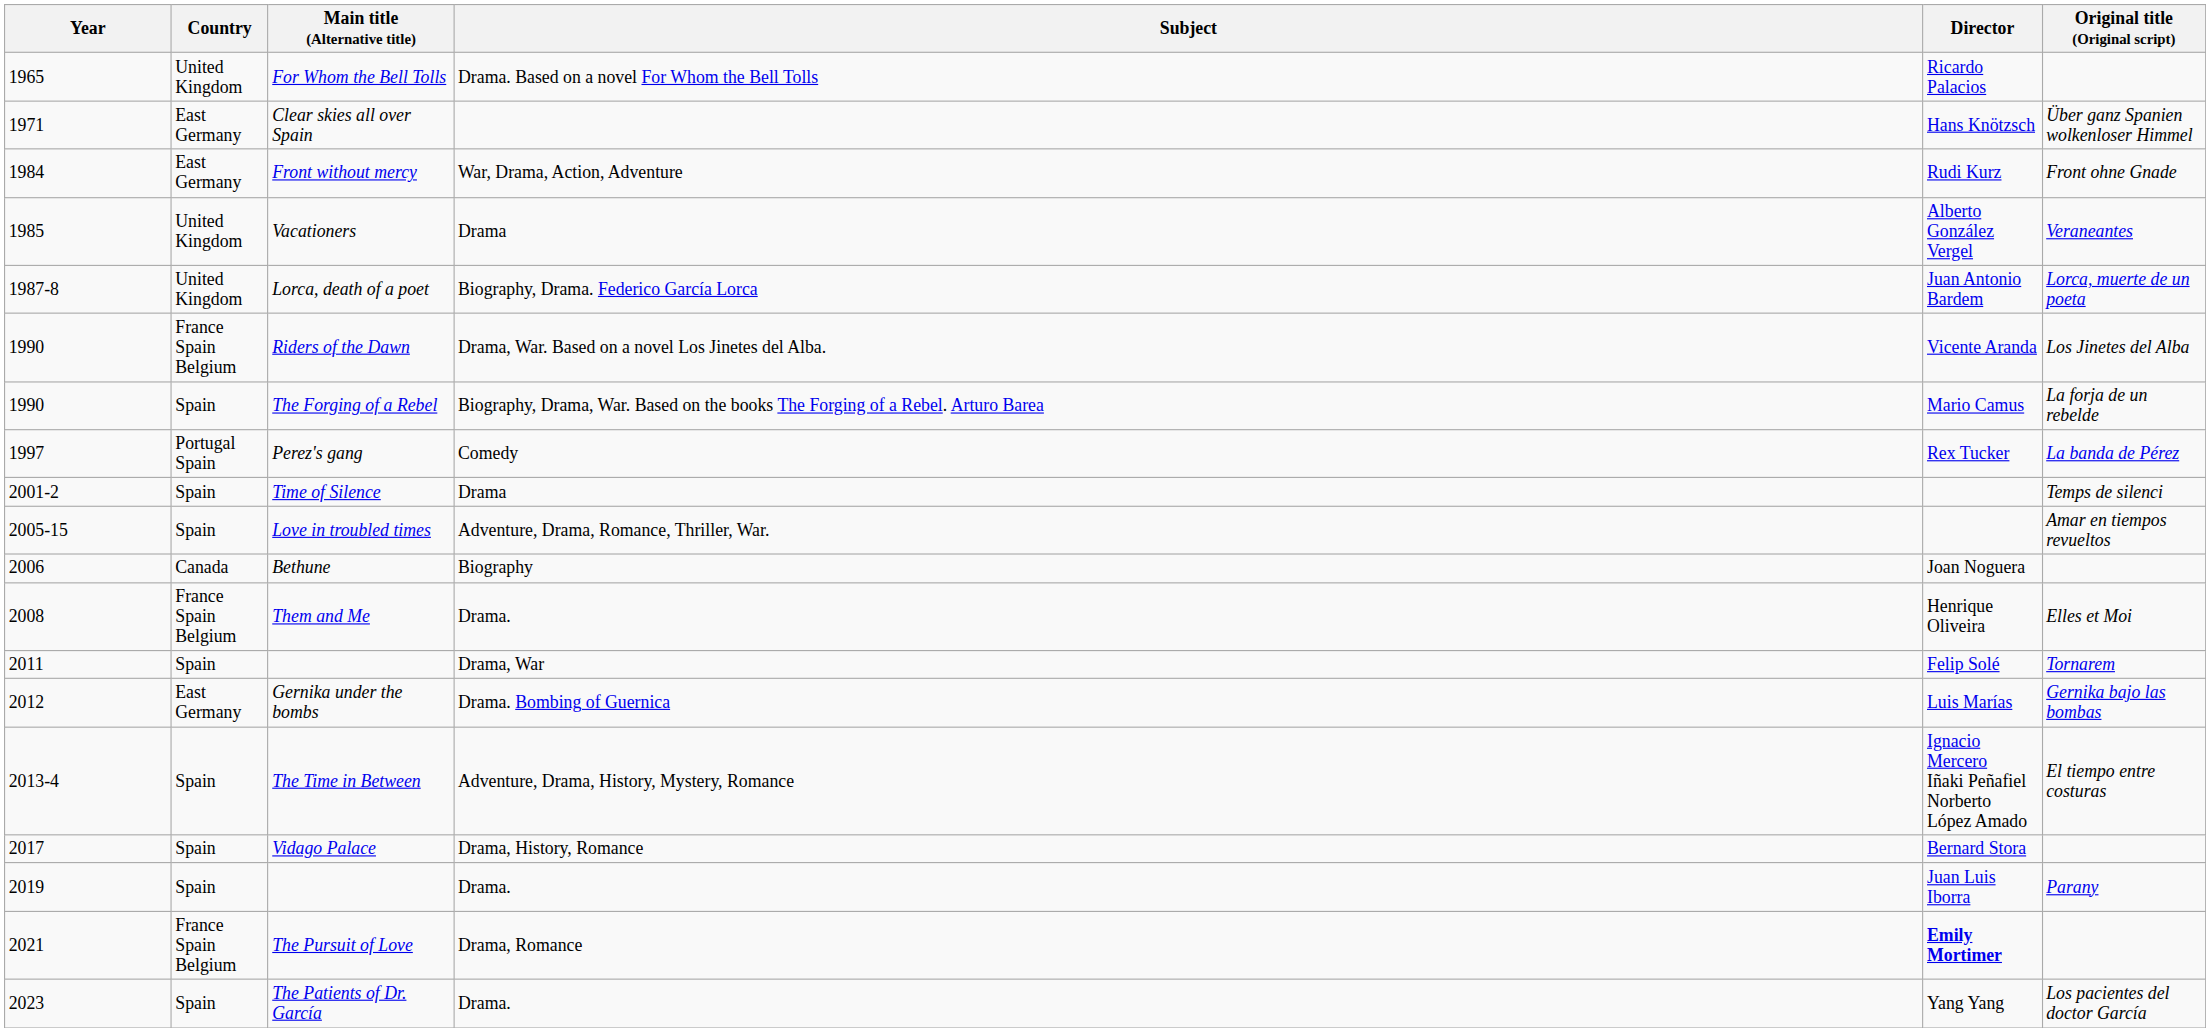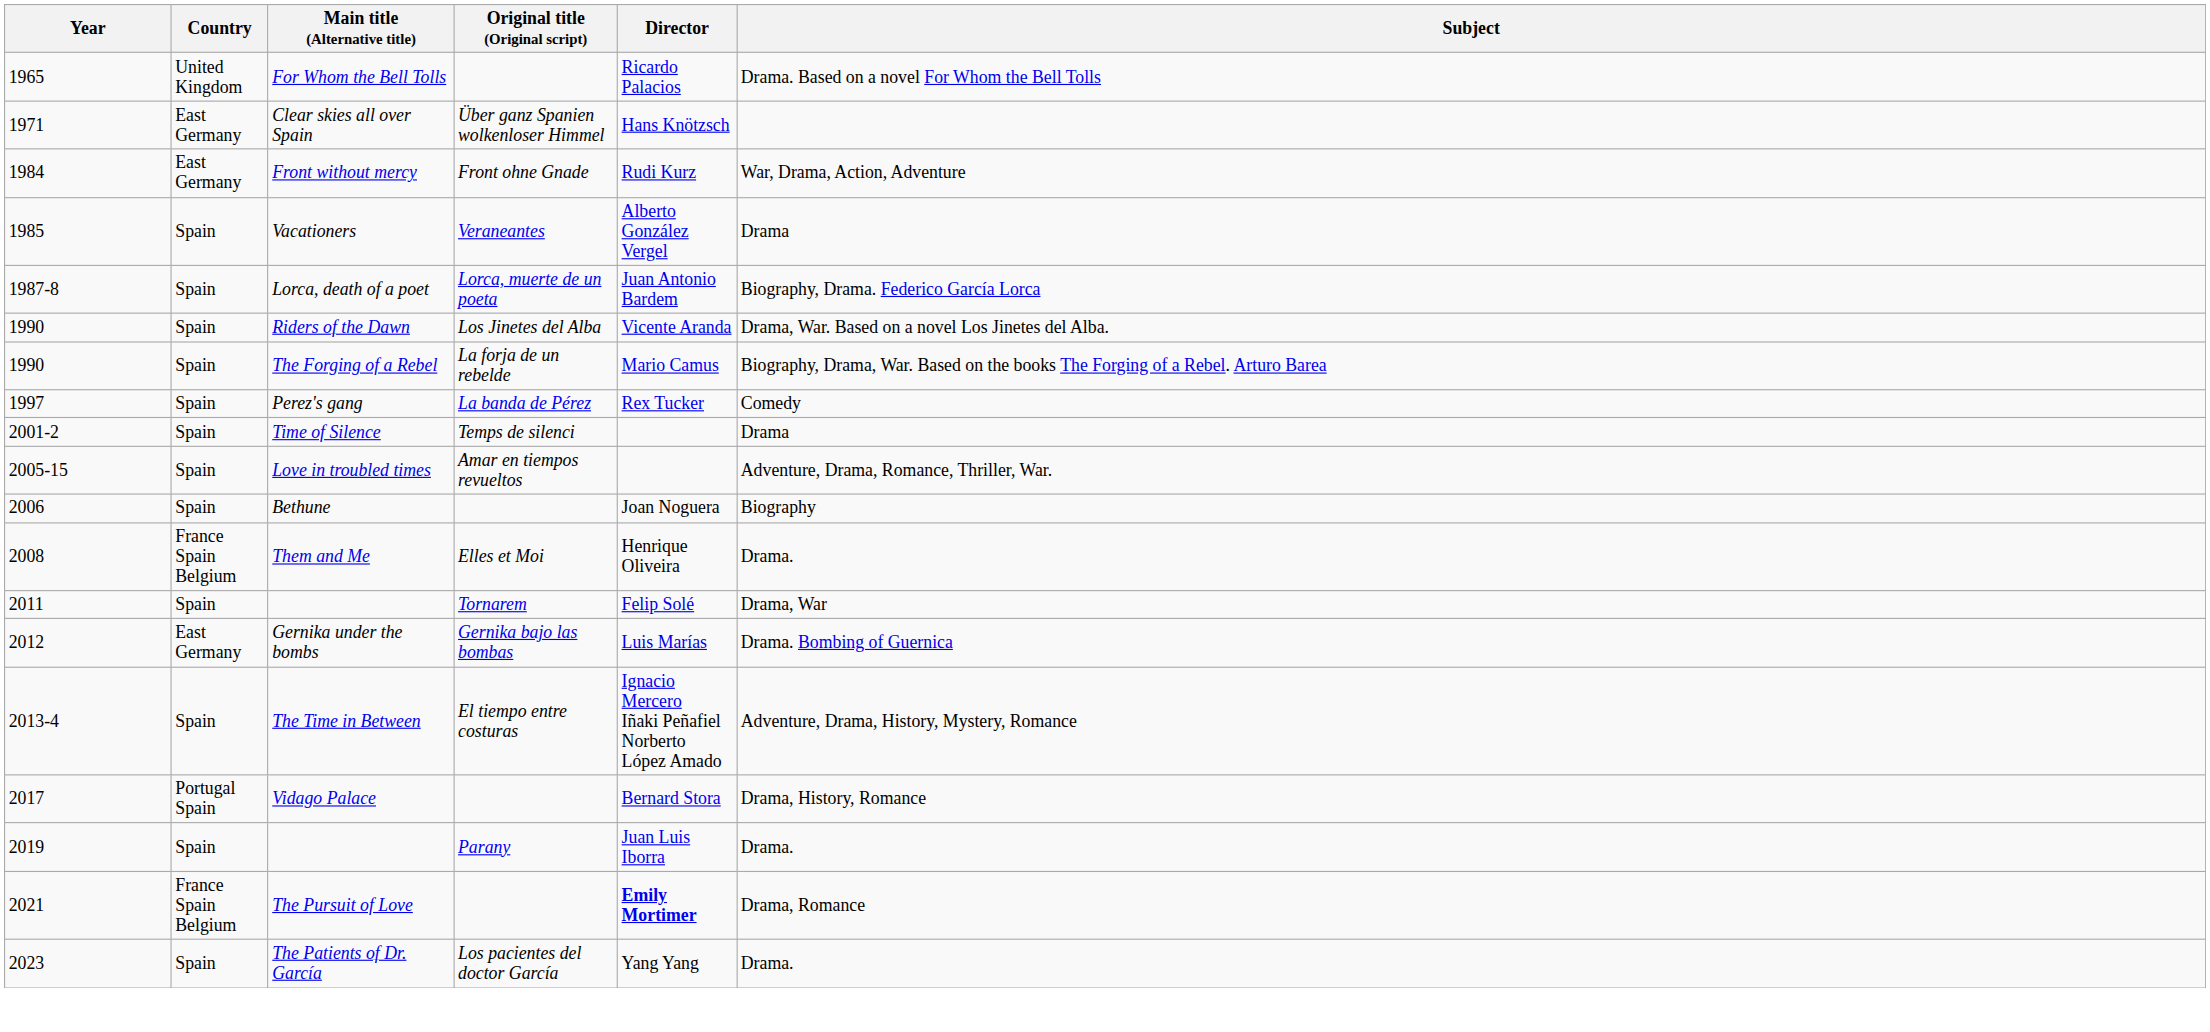 <table class="wikitable sortable" style="width:100%;">
 <tr>
 <th>Year</th>
 <th width= 80>Country</th>
 <th class="unsortable" style="width:160px;">Main title<br><small>(Alternative title)</small></th>
+<th class="unsortable" style="width:140px;">Original title<br><small>(Original script)</small></th>
+<th width=100>Director</th>
 <th class="unsortable">Subject</th>
-<th width=100>Director</th>
-<th class="unsortable" style="width:140px;">Original title<br><small>(Original script)</small></th>
 </tr>
 <tr>
 <td>1965</td>
 <td>United Kingdom</td>
 <td><em><a href='#'>For Whom the Bell Tolls</a></em></td>
+<td></td>
+<td><a href='#'>Ricardo Palacios</a></td>
 <td>Drama. Based on a novel <a href='#'>For Whom the Bell Tolls</a></td>
-<td><a href='#'>Ricardo Palacios</a></td>
-<td></td>
 </tr>
 <tr>
 <td>1971</td>
 <td>East Germany</td>
 <td><em>Clear skies all over Spain</em></td>
+<td><em>Über ganz Spanien wolkenloser Himmel</em></td>
+<td><a href='#'>Hans Knötzsch</a></td>
 <td></td>
-<td><a href='#'>Hans Knötzsch</a></td>
-<td><em>Über ganz Spanien wolkenloser Himmel</em></td>
 </tr>
 <tr>
 <td>1984</td>
 <td>East Germany</td>
 <td><em><a href='#'>Front without mercy</a></em></td>
+<td><em>Front ohne Gnade</em></td>
+<td><a href='#'>Rudi Kurz</a></td>
 <td>War, Drama, Action, Adventure</td>
-<td><a href='#'>Rudi Kurz</a></td>
-<td><em>Front ohne Gnade</em></td>
 </tr>
 <tr>
 <td>1985</td>
-<td>United Kingdom</td>
+<td>Spain</td>
 <td><em>Vacationers</em></td>
+<td><em><a href='#'>Veraneantes</a></em></td>
+<td><a href='#'>Alberto González Vergel</a></td>
 <td>Drama</td>
-<td><a href='#'>Alberto González Vergel</a></td>
-<td><em><a href='#'>Veraneantes</a></em></td>
 </tr>
 <tr>
 <td>1987-8</td>
-<td>United Kingdom</td>
+<td>Spain</td>
 <td><em>Lorca, death of a poet</em></td>
+<td><em><a href='#'>Lorca, muerte de un poeta</a></em></td>
+<td><a href='#'>Juan Antonio Bardem</a></td>
 <td>Biography, Drama. <a href='#'>Federico García Lorca</a></td>
-<td><a href='#'>Juan Antonio Bardem</a></td>
-<td><em><a href='#'>Lorca, muerte de un poeta</a></em></td>
 </tr>
 <tr>
 <td>1990</td>
-<td>France<br>Spain<br>Belgium</td>
+<td>Spain</td>
 <td><em><a href='#'>Riders of the Dawn</a></em></td>
+<td><em>Los Jinetes del Alba</em></td>
+<td><a href='#'>Vicente Aranda</a></td>
 <td>Drama, War. Based on a novel Los Jinetes del Alba.</td>
-<td><a href='#'>Vicente Aranda</a></td>
-<td><em>Los Jinetes del Alba</em></td>
 </tr>
 <tr>
 <td>1990</td>
 <td>Spain</td>
 <td><em><a href='#'>The Forging of a Rebel</a></em></td>
+<td><em>La forja de un rebelde</em></td>
+<td><a href='#'>Mario Camus</a></td>
 <td>Biography, Drama, War. Based on the books <a href='#'>The Forging of a Rebel</a>. <a href='#'>Arturo Barea</a></td>
-<td><a href='#'>Mario Camus</a></td>
-<td><em>La forja de un rebelde</em></td>
 </tr>
 <tr>
 <td>1997</td>
-<td>Portugal<br>Spain</td>
+<td>Spain</td>
 <td><em>Perez's gang</em></td>
+<td><em><a href='#'>La banda de Pérez</a></em></td>
+<td><a href='#'>Rex Tucker</a></td>
 <td>Comedy</td>
-<td><a href='#'>Rex Tucker</a></td>
-<td><em><a href='#'>La banda de Pérez</a></em></td>
 </tr>
 <tr>
 <td>2001-2</td>
 <td>Spain</td>
 <td><em><a href='#'>Time of Silence</a></em></td>
+<td><em>Temps de silenci</em></td>
+<td></td>
 <td>Drama</td>
-<td></td>
-<td><em>Temps de silenci</em></td>
 </tr>
 <tr>
 <td>2005-15</td>
 <td>Spain</td>
 <td><em><a href='#'>Love in troubled times</a></em></td>
+<td><em>Amar en tiempos revueltos</em></td>
+<td></td>
 <td>Adventure, Drama, Romance, Thriller, War.</td>
-<td></td>
-<td><em>Amar en tiempos revueltos</em></td>
 </tr>
 <tr>
 <td>2006</td>
-<td>Canada</td>
+<td>Spain</td>
 <td><em>Bethune</em></td>
+<td></td>
+<td>Joan Noguera</td>
 <td>Biography</td>
-<td>Joan Noguera</td>
-<td></td>
 </tr>
 <tr>
 <td>2008</td>
 <td>France<br>Spain<br>Belgium</td>
 <td><em><a href='#'>Them and Me</a></em></td>
+<td><em>Elles et Moi</em></td>
+<td>Henrique Oliveira</td>
 <td>Drama.</td>
-<td>Henrique Oliveira</td>
-<td><em>Elles et Moi</em></td>
 </tr>
 <tr>
 <td>2011</td>
 <td>Spain</td>
 <td></td>
+<td><em><a href='#'>Tornarem</a></em></td>
+<td><a href='#'>Felip Solé</a></td>
 <td>Drama, War</td>
-<td><a href='#'>Felip Solé</a></td>
-<td><em><a href='#'>Tornarem</a></em></td>
 </tr>
 <tr>
 <td>2012</td>
 <td>East Germany</td>
 <td><em>Gernika under the bombs</em></td>
+<td><em><a href='#'>Gernika bajo las bombas</a></em></td>
+<td><a href='#'>Luis Marías</a></td>
 <td>Drama. <a href='#'>Bombing of Guernica</a></td>
-<td><a href='#'>Luis Marías</a></td>
-<td><em><a href='#'>Gernika bajo las bombas</a></em></td>
 </tr>
 <tr>
 <td>2013-4</td>
 <td>Spain</td>
 <td><em><a href='#'>The Time in Between</a></em></td>
+<td><em>El tiempo entre costuras</em></td>
+<td><a href='#'>Ignacio Mercero</a><br>Iñaki Peñafiel<br>Norberto López Amado</td>
 <td>Adventure, Drama, History, Mystery, Romance</td>
-<td><a href='#'>Ignacio Mercero</a><br>Iñaki Peñafiel<br>Norberto López Amado</td>
-<td><em>El tiempo entre costuras</em></td>
 </tr>
 <tr>
 <td>2017</td>
-<td>Spain</td>
+<td>Portugal<br>Spain</td>
 <td><em><a href='#'>Vidago Palace</a></em></td>
+<td></td>
+<td><a href='#'>Bernard Stora</a></td>
 <td>Drama, History, Romance</td>
-<td><a href='#'>Bernard Stora</a></td>
-<td></td>
 </tr>
 <tr>
 <td>2019</td>
 <td>Spain</td>
 <td></td>
+<td><em><a href='#'>Parany</a></em></td>
+<td><a href='#'>Juan Luis Iborra</a></td>
 <td>Drama.</td>
-<td><a href='#'>Juan Luis Iborra</a></td>
-<td><em><a href='#'>Parany</a></em></td>
 </tr>
 <tr>
 <td>2021</td>
 <td>France<br>Spain<br>Belgium</td>
 <td><em><a href='#'>The Pursuit of Love</a></em></td>
+<td></td>
+<td><strong><a href='#'>Emily Mortimer</a></strong></td>
 <td>Drama, Romance</td>
-<td><strong><a href='#'>Emily Mortimer</a></strong></td>
-<td></td>
 </tr>
 <tr>
 <td>2023</td>
 <td>Spain</td>
 <td><em><a href='#'>The Patients of Dr. García</a></em></td>
+<td><em>Los pacientes del doctor García</em></td>
+<td>Yang Yang</td>
 <td>Drama.</td>
-<td>Yang Yang</td>
-<td><em>Los pacientes del doctor García</em></td>
 </tr>
 </table>
